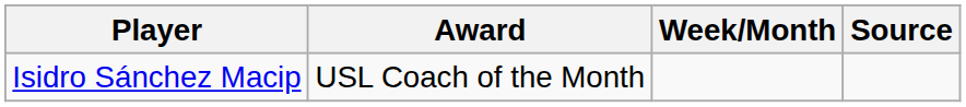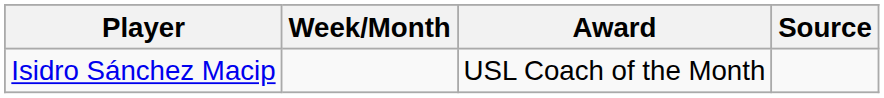 <table class="wikitable sortable" style="text-align:left; font-size:95%;">
 <tr>
 <th>Player</th>
+<th>Week/Month</th>
 <th>Award</th>
-<th>Week/Month</th>
 <th>Source</th>
 </tr>
 <tr>
 <td> <a href='#'>Isidro Sánchez Macip</a></td>
+<td></td>
 <td align=center>USL Coach of the Month</td>
-<td></td>
 <td align=center></td>
 </tr>
 </table>
